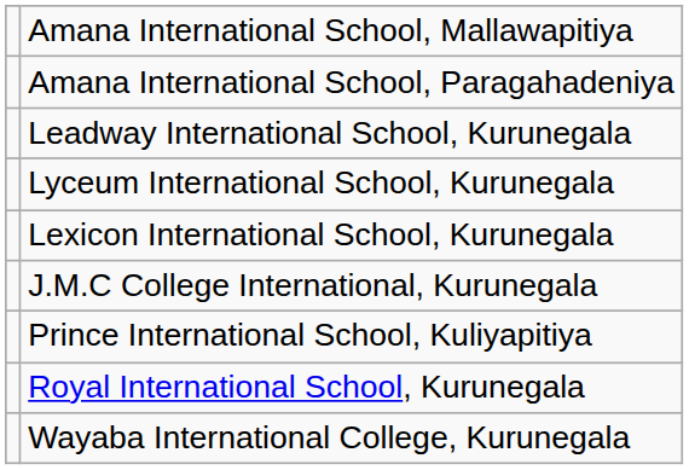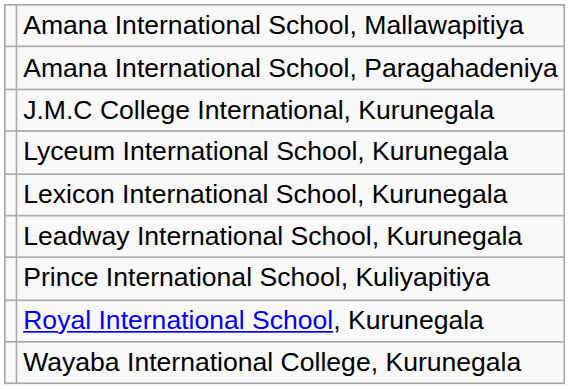 <table class="wikitable">
 <tr>
 <td></td>
 <td>Amana International School, Mallawapitiya</td>
 </tr>
 <tr>
 <td></td>
 <td>Amana International School, Paragahadeniya</td>
 </tr>
 <tr>
 <td></td>
-<td>Leadway International School, Kurunegala</td>
+<td>J.M.C College International, Kurunegala</td>
 </tr>
 <tr>
 <td></td>
 <td>Lyceum International School, Kurunegala</td>
 </tr>
 <tr>
 <td></td>
 <td>Lexicon International School, Kurunegala</td>
 </tr>
 <tr>
 <td></td>
-<td>J.M.C College International, Kurunegala</td>
+<td>Leadway International School, Kurunegala</td>
 </tr>
 <tr>
 <td></td>
 <td>Prince International School, Kuliyapitiya</td>
 </tr>
 <tr>
 <td></td>
 <td><a href='#'>Royal International School</a>, Kurunegala</td>
 </tr>
 <tr>
 <td></td>
 <td>Wayaba International College, Kurunegala</td>
 </tr>
 </table>
